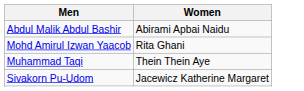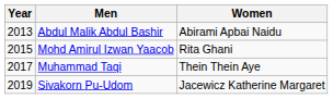 <table class="wikitable" style="font-size:95%;">
 <tr>
+<th>Year</th>
 <th>Men</th>
 <th>Women</th>
 </tr>
 <tr>
+<td>2013</td>
 <td> <a href='#'>Abdul Malik Abdul Bashir</a></td>
 <td> Abirami Apbai Naidu</td>
 </tr>
 <tr>
+<td>2015</td>
 <td> <a href='#'>Mohd Amirul Izwan Yaacob</a></td>
 <td> Rita Ghani</td>
 </tr>
 <tr>
+<td>2017</td>
 <td> <a href='#'>Muhammad Taqi</a></td>
 <td> Thein Thein Aye</td>
 </tr>
 <tr>
+<td>2019</td>
 <td> <a href='#'>Sivakorn Pu-Udom</a></td>
 <td> Jacewicz Katherine Margaret</td>
 </tr>
 </table>
